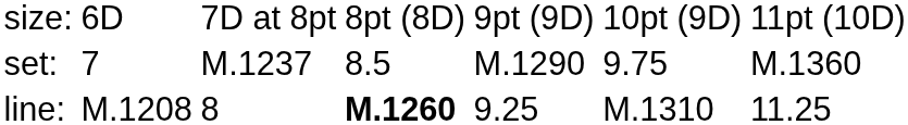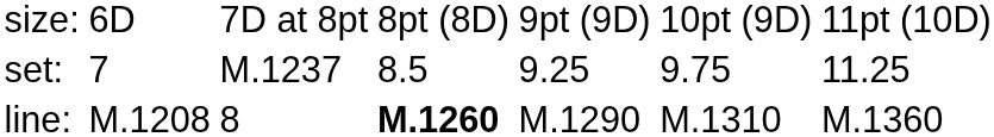 <table style="margin-left:40px;">
 <tr>
 <td>size:</td>
 <td>6D</td>
 <td>7D at 8pt</td>
 <td>8pt (8D)</td>
 <td>9pt (9D)</td>
 <td>10pt (9D)</td>
 <td>11pt (10D)</td>
 </tr>
 <tr>
 <td>set:</td>
 <td>7</td>
 <td>M.1237</td>
 <td>8.5</td>
-<td>M.1290</td>
+<td>9.25</td>
 <td>9.75</td>
-<td>M.1360</td>
+<td>11.25</td>
 </tr>
 <tr>
 <td>line:</td>
 <td>M.1208</td>
 <td>8</td>
 <td><strong>M.1260</strong></td>
-<td>9.25</td>
+<td>M.1290</td>
 <td>M.1310</td>
-<td>11.25</td>
+<td>M.1360</td>
 </tr>
 </table>
